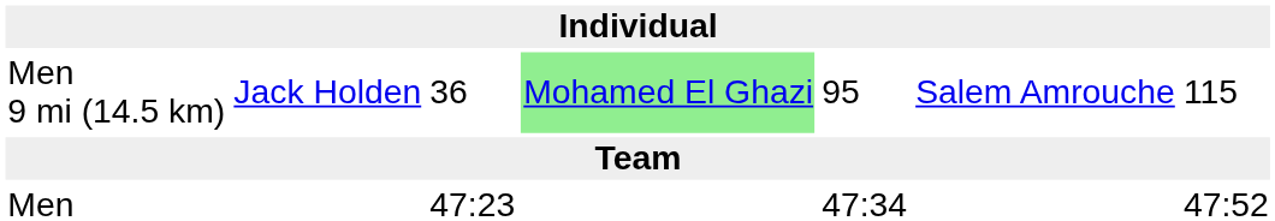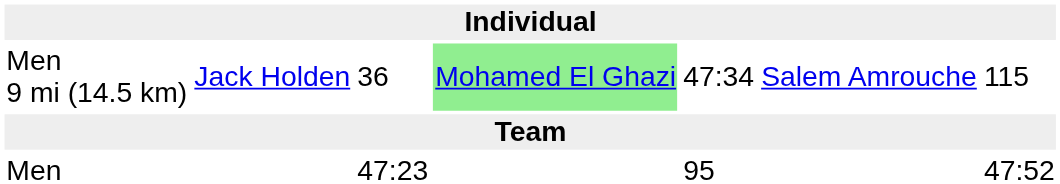 <table>
 <tr>
 <td colspan=7 bgcolor=#eeeeee style=text-align:center;><strong>Individual</strong></td>
 </tr>
 <tr>
 <td>Men<br>9 mi (14.5 km)</td>
 <td><a href='#'>Jack Holden</a><br></td>
 <td>36</td>
 <td style="background: lightgreen;"><a href='#'>Mohamed El Ghazi</a><br></td>
-<td>95</td>
+<td>47:34</td>
 <td><a href='#'>Salem Amrouche</a><br></td>
 <td>115</td>
 </tr>
 <tr>
 <td colspan=7 bgcolor=#eeeeee style=text-align:center;><strong>Team</strong></td>
 </tr>
 <tr>
 <td>Men</td>
 <td></td>
 <td>47:23</td>
 <td></td>
-<td>47:34</td>
+<td>95</td>
 <td></td>
 <td>47:52</td>
 </tr>
 </table>
